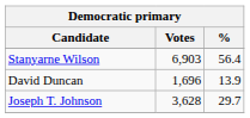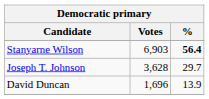 <table class="wikitable" align="left" style="margin: 1em 1em 1em 0; font-size: 95%;">
 <tr>
 <th colspan="3">Democratic primary</th>
 </tr>
 <tr>
 <th colspan="1" style="width: 170px">Candidate</th>
 <th style="width: 50px">Votes</th>
 <th style="width: 40px">%</th>
 </tr>
 <tr>
 </tr>
 <tr>
 <td><a href='#'>Stanyarne Wilson</a></td>
 <td align="right">6,903</td>
-<td align="right">56.4</td>
+<td align="right"><strong>56.4</strong></td>
+</tr>
+<tr>
+<td><a href='#'>Joseph T. Johnson</a></td>
+<td align="right">3,628</td>
+<td align="right">29.7</td>
 </tr>
 <tr>
 <td>David Duncan</td>
 <td align="right">1,696</td>
 <td align="right">13.9</td>
 </tr>
 <tr>
-<td><a href='#'>Joseph T. Johnson</a></td>
-<td align="right">3,628</td>
-<td align="right">29.7</td>
-</tr>
-<tr>
 </tr>
 </table>
